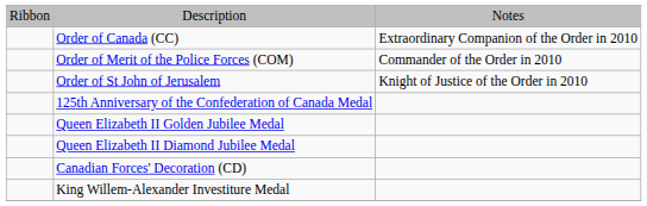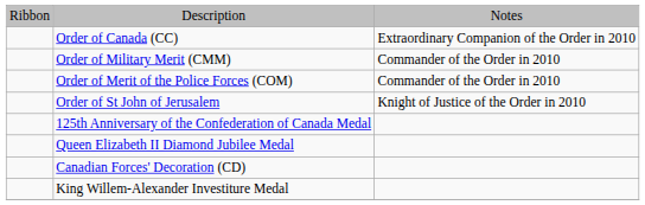 <table class="wikitable" style="margin:1em auto;">
 <tr style="background:silver;" align="center">
 <td>Ribbon</td>
 <td>Description</td>
 <td>Notes</td>
 </tr>
 <tr>
 <td></td>
 <td><a href='#'>Order of Canada</a> (CC)</td>
 <td>Extraordinary Companion of the Order in 2010</td>
+</tr>
+<tr>
+<td></td>
+<td><a href='#'>Order of Military Merit</a> (CMM)</td>
+<td>Commander of the Order in 2010</td>
 </tr>
 <tr>
 <td></td>
 <td><a href='#'>Order of Merit of the Police Forces</a> (COM)</td>
 <td>Commander of the Order in 2010</td>
 </tr>
 <tr>
 <td></td>
 <td><a href='#'>Order of St John of Jerusalem</a></td>
 <td>Knight of Justice of the Order in 2010</td>
 </tr>
 <tr>
 <td></td>
 <td><a href='#'>125th Anniversary of the Confederation of Canada Medal</a></td>
-<td></td>
-</tr>
-<tr>
-<td></td>
-<td><a href='#'>Queen Elizabeth II Golden Jubilee Medal</a></td>
 <td></td>
 </tr>
 <tr>
 <td></td>
 <td><a href='#'>Queen Elizabeth II Diamond Jubilee Medal</a></td>
 <td></td>
 </tr>
 <tr>
 <td></td>
 <td><a href='#'>Canadian Forces' Decoration</a> (CD)</td>
 <td></td>
 </tr>
 <tr>
 <td></td>
 <td>King Willem-Alexander Investiture Medal</td>
 <td></td>
 </tr>
 <tr>
 </tr>
 </table>
